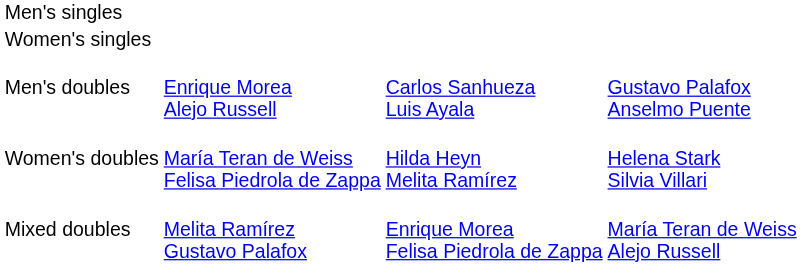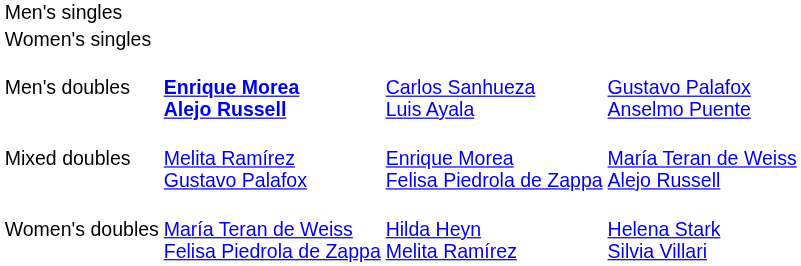 <table>
 <tr>
 <td>Men's singles <br> </td>
 <td></td>
 <td></td>
 <td></td>
 </tr>
 <tr>
 <td>Women's singles <br></td>
 <td></td>
 <td></td>
 <td></td>
 </tr>
 <tr>
 <td>Men's doubles <br></td>
-<td><br><a href='#'>Enrique Morea</a><br><a href='#'>Alejo Russell</a></td>
+<td><strong><br><a href='#'>Enrique Morea</a><br><a href='#'>Alejo Russell</a></strong></td>
 <td><br><a href='#'>Carlos Sanhueza</a><br><a href='#'>Luis Ayala</a></td>
 <td><br><a href='#'>Gustavo Palafox</a><br><a href='#'>Anselmo Puente</a></td>
+</tr>
+<tr>
+<td>Mixed doubles <br></td>
+<td><br><a href='#'>Melita Ramírez</a><br><a href='#'>Gustavo Palafox</a></td>
+<td><br><a href='#'>Enrique Morea</a><br><a href='#'>Felisa Piedrola de Zappa</a></td>
+<td><br><a href='#'>María Teran de Weiss</a><br><a href='#'>Alejo Russell</a></td>
 </tr>
 <tr>
 <td>Women's doubles <br></td>
 <td><br><a href='#'>María Teran de Weiss</a><br><a href='#'>Felisa Piedrola de Zappa</a></td>
 <td><br><a href='#'>Hilda Heyn</a><br><a href='#'>Melita Ramírez</a></td>
 <td><br><a href='#'>Helena Stark</a><br><a href='#'>Silvia Villari</a></td>
 </tr>
-<tr>
-<td>Mixed doubles <br></td>
-<td><br><a href='#'>Melita Ramírez</a><br><a href='#'>Gustavo Palafox</a></td>
-<td><br><a href='#'>Enrique Morea</a><br><a href='#'>Felisa Piedrola de Zappa</a></td>
-<td><br><a href='#'>María Teran de Weiss</a><br><a href='#'>Alejo Russell</a></td>
-</tr>
 </table>
